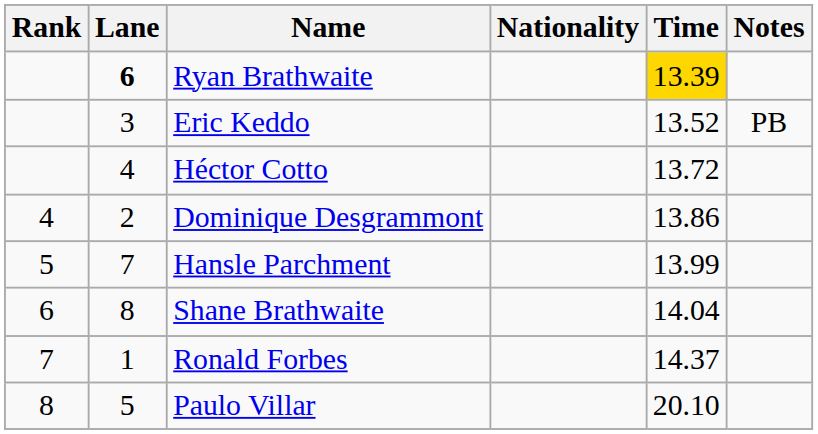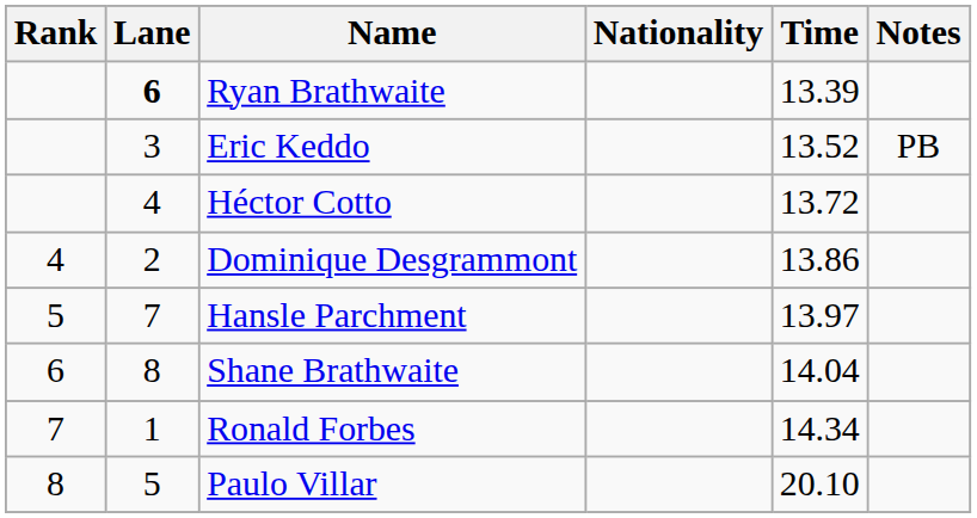 <table class="wikitable sortable" style="text-align:center">
 <tr>
 <th>Rank</th>
 <th>Lane</th>
 <th>Name</th>
 <th>Nationality</th>
 <th>Time</th>
 <th>Notes</th>
 </tr>
 <tr>
 <td></td>
 <td><strong>6</strong></td>
 <td align=left><a href='#'>Ryan Brathwaite</a></td>
 <td align=left></td>
-<td style="background: gold;">13.39</td>
+<td>13.39</td>
 <td></td>
 </tr>
 <tr>
 <td></td>
 <td>3</td>
 <td align=left><a href='#'>Eric Keddo</a></td>
 <td align=left></td>
 <td>13.52</td>
 <td>PB</td>
 </tr>
 <tr>
 <td></td>
 <td>4</td>
 <td align=left><a href='#'>Héctor Cotto</a></td>
 <td align=left></td>
 <td>13.72</td>
 <td></td>
 </tr>
 <tr>
 <td>4</td>
 <td>2</td>
 <td align=left><a href='#'>Dominique Desgrammont</a></td>
 <td align=left></td>
 <td>13.86</td>
 <td></td>
 </tr>
 <tr>
 <td>5</td>
 <td>7</td>
 <td align=left><a href='#'>Hansle Parchment</a></td>
 <td align=left></td>
-<td>13.99</td>
+<td>13.97</td>
 <td></td>
 </tr>
 <tr>
 <td>6</td>
 <td>8</td>
 <td align=left><a href='#'>Shane Brathwaite</a></td>
 <td align=left></td>
 <td>14.04</td>
 <td></td>
 </tr>
 <tr>
 <td>7</td>
 <td>1</td>
 <td align=left><a href='#'>Ronald Forbes</a></td>
 <td align=left></td>
-<td>14.37</td>
+<td>14.34</td>
 <td></td>
 </tr>
 <tr>
 <td>8</td>
 <td>5</td>
 <td align=left><a href='#'>Paulo Villar</a></td>
 <td align=left></td>
 <td>20.10</td>
 <td></td>
 </tr>
 </table>
